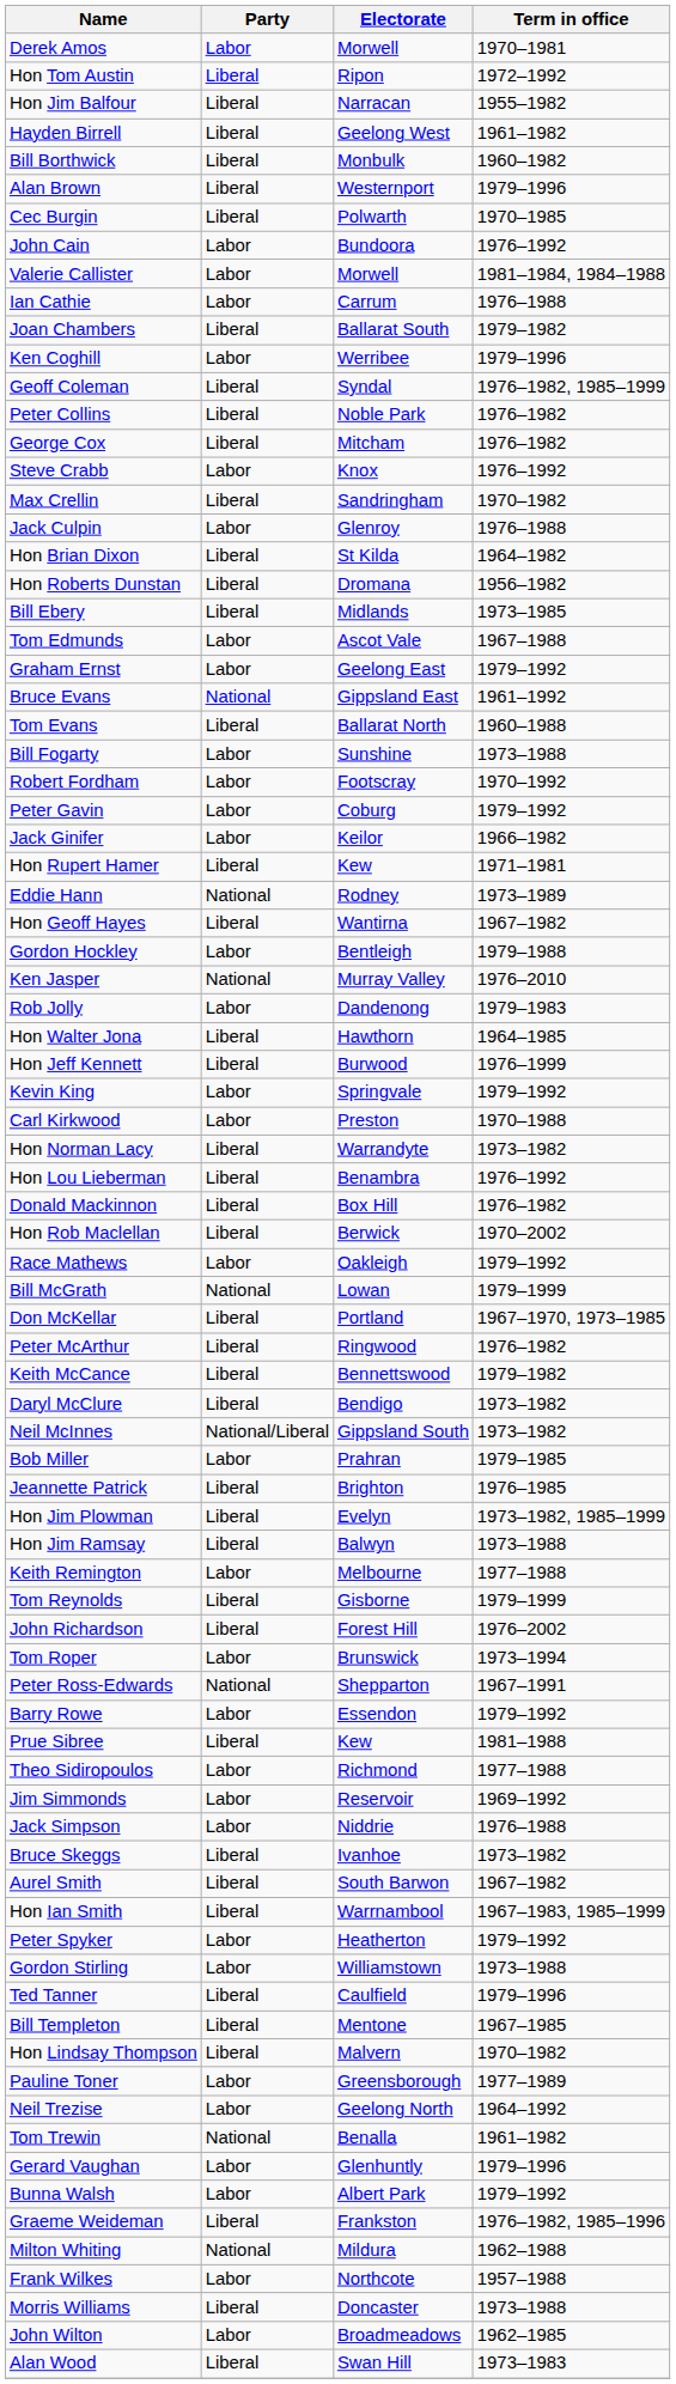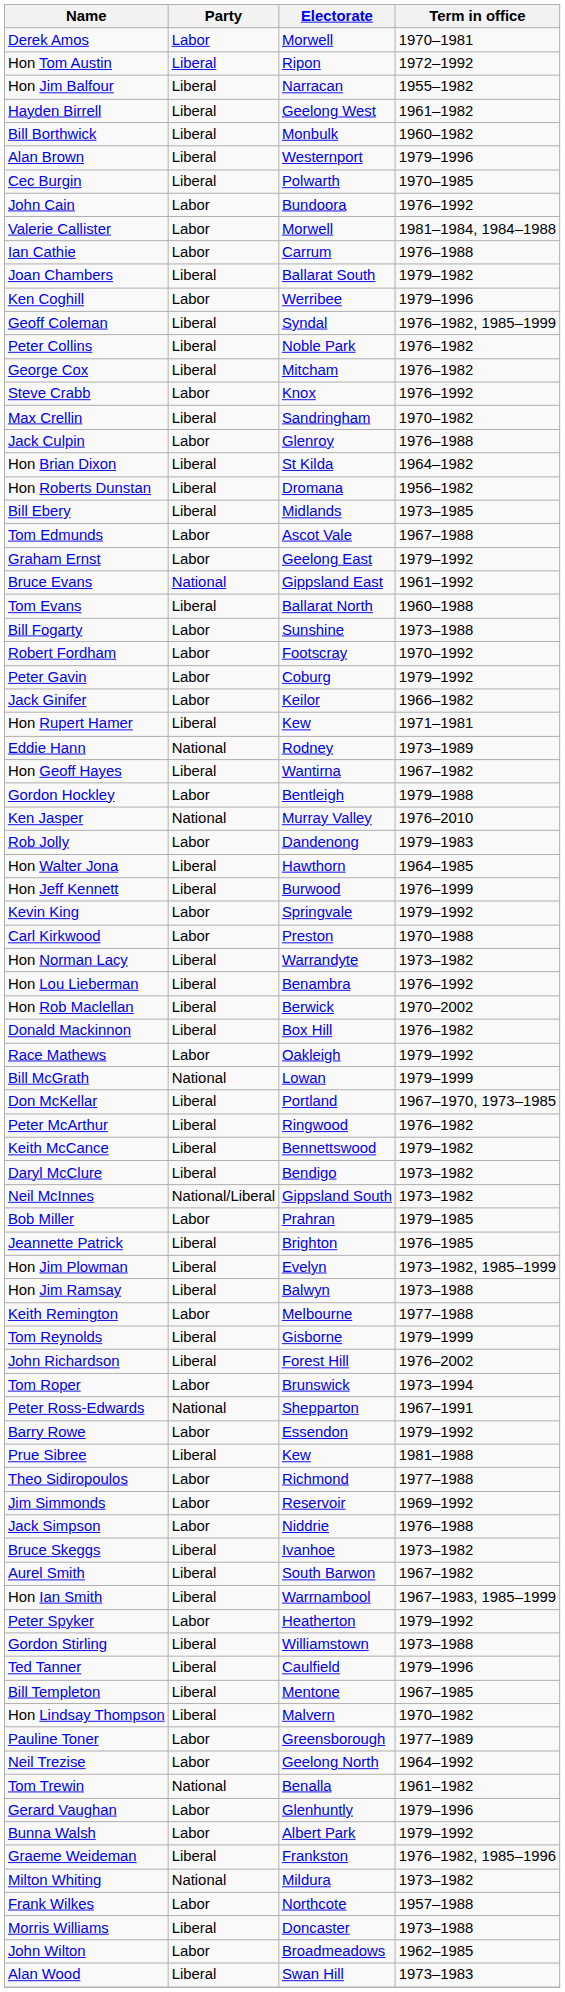 <table class="wikitable sortable">
 <tr>
 <th><strong>Name</strong></th>
 <th><strong>Party</strong></th>
 <th><strong><a href='#'>Electorate</a></strong></th>
 <th><strong>Term in office</strong></th>
 </tr>
 <tr>
 <td><a href='#'>Derek Amos</a> </td>
 <td><a href='#'>Labor</a></td>
 <td><a href='#'>Morwell</a></td>
 <td>1970–1981</td>
 </tr>
 <tr>
 <td>Hon <a href='#'>Tom Austin</a></td>
 <td><a href='#'>Liberal</a></td>
 <td><a href='#'>Ripon</a></td>
 <td>1972–1992</td>
 </tr>
 <tr>
 <td>Hon <a href='#'>Jim Balfour</a></td>
 <td>Liberal</td>
 <td><a href='#'>Narracan</a></td>
 <td>1955–1982</td>
 </tr>
 <tr>
 <td><a href='#'>Hayden Birrell</a></td>
 <td>Liberal</td>
 <td><a href='#'>Geelong West</a></td>
 <td>1961–1982</td>
 </tr>
 <tr>
 <td><a href='#'>Bill Borthwick</a></td>
 <td>Liberal</td>
 <td><a href='#'>Monbulk</a></td>
 <td>1960–1982</td>
 </tr>
 <tr>
 <td><a href='#'>Alan Brown</a></td>
 <td>Liberal</td>
 <td><a href='#'>Westernport</a></td>
 <td>1979–1996</td>
 </tr>
 <tr>
 <td><a href='#'>Cec Burgin</a></td>
 <td>Liberal</td>
 <td><a href='#'>Polwarth</a></td>
 <td>1970–1985</td>
 </tr>
 <tr>
 <td><a href='#'>John Cain</a></td>
 <td>Labor</td>
 <td><a href='#'>Bundoora</a></td>
 <td>1976–1992</td>
 </tr>
 <tr>
 <td><a href='#'>Valerie Callister</a> </td>
 <td>Labor</td>
 <td><a href='#'>Morwell</a></td>
 <td>1981–1984, 1984–1988</td>
 </tr>
 <tr>
 <td><a href='#'>Ian Cathie</a></td>
 <td>Labor</td>
 <td><a href='#'>Carrum</a></td>
 <td>1976–1988</td>
 </tr>
 <tr>
 <td><a href='#'>Joan Chambers</a></td>
 <td>Liberal</td>
 <td><a href='#'>Ballarat South</a></td>
 <td>1979–1982</td>
 </tr>
 <tr>
 <td><a href='#'>Ken Coghill</a></td>
 <td>Labor</td>
 <td><a href='#'>Werribee</a></td>
 <td>1979–1996</td>
 </tr>
 <tr>
 <td><a href='#'>Geoff Coleman</a></td>
 <td>Liberal</td>
 <td><a href='#'>Syndal</a></td>
 <td>1976–1982, 1985–1999</td>
 </tr>
 <tr>
 <td><a href='#'>Peter Collins</a></td>
 <td>Liberal</td>
 <td><a href='#'>Noble Park</a></td>
 <td>1976–1982</td>
 </tr>
 <tr>
 <td><a href='#'>George Cox</a></td>
 <td>Liberal</td>
 <td><a href='#'>Mitcham</a></td>
 <td>1976–1982</td>
 </tr>
 <tr>
 <td><a href='#'>Steve Crabb</a></td>
 <td>Labor</td>
 <td><a href='#'>Knox</a></td>
 <td>1976–1992</td>
 </tr>
 <tr>
 <td><a href='#'>Max Crellin</a></td>
 <td>Liberal</td>
 <td><a href='#'>Sandringham</a></td>
 <td>1970–1982</td>
 </tr>
 <tr>
 <td><a href='#'>Jack Culpin</a></td>
 <td>Labor</td>
 <td><a href='#'>Glenroy</a></td>
 <td>1976–1988</td>
 </tr>
 <tr>
 <td>Hon <a href='#'>Brian Dixon</a></td>
 <td>Liberal</td>
 <td><a href='#'>St Kilda</a></td>
 <td>1964–1982</td>
 </tr>
 <tr>
 <td>Hon <a href='#'>Roberts Dunstan</a></td>
 <td>Liberal</td>
 <td><a href='#'>Dromana</a></td>
 <td>1956–1982</td>
 </tr>
 <tr>
 <td><a href='#'>Bill Ebery</a></td>
 <td>Liberal</td>
 <td><a href='#'>Midlands</a></td>
 <td>1973–1985</td>
 </tr>
 <tr>
 <td><a href='#'>Tom Edmunds</a></td>
 <td>Labor</td>
 <td><a href='#'>Ascot Vale</a></td>
 <td>1967–1988</td>
 </tr>
 <tr>
 <td><a href='#'>Graham Ernst</a></td>
 <td>Labor</td>
 <td><a href='#'>Geelong East</a></td>
 <td>1979–1992</td>
 </tr>
 <tr>
 <td><a href='#'>Bruce Evans</a></td>
 <td><a href='#'>National</a></td>
 <td><a href='#'>Gippsland East</a></td>
 <td>1961–1992</td>
 </tr>
 <tr>
 <td><a href='#'>Tom Evans</a></td>
 <td>Liberal</td>
 <td><a href='#'>Ballarat North</a></td>
 <td>1960–1988</td>
 </tr>
 <tr>
 <td><a href='#'>Bill Fogarty</a></td>
 <td>Labor</td>
 <td><a href='#'>Sunshine</a></td>
 <td>1973–1988</td>
 </tr>
 <tr>
 <td><a href='#'>Robert Fordham</a></td>
 <td>Labor</td>
 <td><a href='#'>Footscray</a></td>
 <td>1970–1992</td>
 </tr>
 <tr>
 <td><a href='#'>Peter Gavin</a></td>
 <td>Labor</td>
 <td><a href='#'>Coburg</a></td>
 <td>1979–1992</td>
 </tr>
 <tr>
 <td><a href='#'>Jack Ginifer</a></td>
 <td>Labor</td>
 <td><a href='#'>Keilor</a></td>
 <td>1966–1982</td>
 </tr>
 <tr>
 <td>Hon <a href='#'>Rupert Hamer</a> </td>
 <td>Liberal</td>
 <td><a href='#'>Kew</a></td>
 <td>1971–1981</td>
 </tr>
 <tr>
 <td><a href='#'>Eddie Hann</a></td>
 <td>National</td>
 <td><a href='#'>Rodney</a></td>
 <td>1973–1989</td>
 </tr>
 <tr>
 <td>Hon <a href='#'>Geoff Hayes</a></td>
 <td>Liberal</td>
 <td><a href='#'>Wantirna</a></td>
 <td>1967–1982</td>
 </tr>
 <tr>
 <td><a href='#'>Gordon Hockley</a></td>
 <td>Labor</td>
 <td><a href='#'>Bentleigh</a></td>
 <td>1979–1988</td>
 </tr>
 <tr>
 <td><a href='#'>Ken Jasper</a></td>
 <td>National</td>
 <td><a href='#'>Murray Valley</a></td>
 <td>1976–2010</td>
 </tr>
 <tr>
 <td><a href='#'>Rob Jolly</a></td>
 <td>Labor</td>
 <td><a href='#'>Dandenong</a></td>
 <td>1979–1983</td>
 </tr>
 <tr>
 <td>Hon <a href='#'>Walter Jona</a></td>
 <td>Liberal</td>
 <td><a href='#'>Hawthorn</a></td>
 <td>1964–1985</td>
 </tr>
 <tr>
 <td>Hon <a href='#'>Jeff Kennett</a></td>
 <td>Liberal</td>
 <td><a href='#'>Burwood</a></td>
 <td>1976–1999</td>
 </tr>
 <tr>
 <td><a href='#'>Kevin King</a></td>
 <td>Labor</td>
 <td><a href='#'>Springvale</a></td>
 <td>1979–1992</td>
 </tr>
 <tr>
 <td><a href='#'>Carl Kirkwood</a></td>
 <td>Labor</td>
 <td><a href='#'>Preston</a></td>
 <td>1970–1988</td>
 </tr>
 <tr>
 <td>Hon <a href='#'>Norman Lacy</a></td>
 <td>Liberal</td>
 <td><a href='#'>Warrandyte</a></td>
 <td>1973–1982</td>
 </tr>
 <tr>
 <td>Hon <a href='#'>Lou Lieberman</a></td>
 <td>Liberal</td>
 <td><a href='#'>Benambra</a></td>
 <td>1976–1992</td>
 </tr>
 <tr>
+<td>Hon <a href='#'>Rob Maclellan</a></td>
+<td>Liberal</td>
+<td><a href='#'>Berwick</a></td>
+<td>1970–2002</td>
+</tr>
+<tr>
 <td><a href='#'>Donald Mackinnon</a></td>
 <td>Liberal</td>
 <td><a href='#'>Box Hill</a></td>
 <td>1976–1982</td>
-</tr>
-<tr>
-<td>Hon <a href='#'>Rob Maclellan</a></td>
-<td>Liberal</td>
-<td><a href='#'>Berwick</a></td>
-<td>1970–2002</td>
 </tr>
 <tr>
 <td><a href='#'>Race Mathews</a></td>
 <td>Labor</td>
 <td><a href='#'>Oakleigh</a></td>
 <td>1979–1992</td>
 </tr>
 <tr>
 <td><a href='#'>Bill McGrath</a></td>
 <td>National</td>
 <td><a href='#'>Lowan</a></td>
 <td>1979–1999</td>
 </tr>
 <tr>
 <td><a href='#'>Don McKellar</a></td>
 <td>Liberal</td>
 <td><a href='#'>Portland</a></td>
 <td>1967–1970, 1973–1985</td>
 </tr>
 <tr>
 <td><a href='#'>Peter McArthur</a></td>
 <td>Liberal</td>
 <td><a href='#'>Ringwood</a></td>
 <td>1976–1982</td>
 </tr>
 <tr>
 <td><a href='#'>Keith McCance</a></td>
 <td>Liberal</td>
 <td><a href='#'>Bennettswood</a></td>
 <td>1979–1982</td>
 </tr>
 <tr>
 <td><a href='#'>Daryl McClure</a></td>
 <td>Liberal</td>
 <td><a href='#'>Bendigo</a></td>
 <td>1973–1982</td>
 </tr>
 <tr>
 <td><a href='#'>Neil McInnes</a></td>
 <td>National/Liberal </td>
 <td><a href='#'>Gippsland South</a></td>
 <td>1973–1982</td>
 </tr>
 <tr>
 <td><a href='#'>Bob Miller</a></td>
 <td>Labor</td>
 <td><a href='#'>Prahran</a></td>
 <td>1979–1985</td>
 </tr>
 <tr>
 <td><a href='#'>Jeannette Patrick</a></td>
 <td>Liberal</td>
 <td><a href='#'>Brighton</a></td>
 <td>1976–1985</td>
 </tr>
 <tr>
 <td>Hon <a href='#'>Jim Plowman</a></td>
 <td>Liberal</td>
 <td><a href='#'>Evelyn</a></td>
 <td>1973–1982, 1985–1999</td>
 </tr>
 <tr>
 <td>Hon <a href='#'>Jim Ramsay</a></td>
 <td>Liberal</td>
 <td><a href='#'>Balwyn</a></td>
 <td>1973–1988</td>
 </tr>
 <tr>
 <td><a href='#'>Keith Remington</a></td>
 <td>Labor</td>
 <td><a href='#'>Melbourne</a></td>
 <td>1977–1988</td>
 </tr>
 <tr>
 <td><a href='#'>Tom Reynolds</a></td>
 <td>Liberal</td>
 <td><a href='#'>Gisborne</a></td>
 <td>1979–1999</td>
 </tr>
 <tr>
 <td><a href='#'>John Richardson</a></td>
 <td>Liberal</td>
 <td><a href='#'>Forest Hill</a></td>
 <td>1976–2002</td>
 </tr>
 <tr>
 <td><a href='#'>Tom Roper</a></td>
 <td>Labor</td>
 <td><a href='#'>Brunswick</a></td>
 <td>1973–1994</td>
 </tr>
 <tr>
 <td><a href='#'>Peter Ross-Edwards</a></td>
 <td>National</td>
 <td><a href='#'>Shepparton</a></td>
 <td>1967–1991</td>
 </tr>
 <tr>
 <td><a href='#'>Barry Rowe</a></td>
 <td>Labor</td>
 <td><a href='#'>Essendon</a></td>
 <td>1979–1992</td>
 </tr>
 <tr>
 <td><a href='#'>Prue Sibree</a> </td>
 <td>Liberal</td>
 <td><a href='#'>Kew</a></td>
 <td>1981–1988</td>
 </tr>
 <tr>
 <td><a href='#'>Theo Sidiropoulos</a></td>
 <td>Labor</td>
 <td><a href='#'>Richmond</a></td>
 <td>1977–1988</td>
 </tr>
 <tr>
 <td><a href='#'>Jim Simmonds</a></td>
 <td>Labor</td>
 <td><a href='#'>Reservoir</a></td>
 <td>1969–1992</td>
 </tr>
 <tr>
 <td><a href='#'>Jack Simpson</a></td>
 <td>Labor</td>
 <td><a href='#'>Niddrie</a></td>
 <td>1976–1988</td>
 </tr>
 <tr>
 <td><a href='#'>Bruce Skeggs</a></td>
 <td>Liberal</td>
 <td><a href='#'>Ivanhoe</a></td>
 <td>1973–1982</td>
 </tr>
 <tr>
 <td><a href='#'>Aurel Smith</a></td>
 <td>Liberal</td>
 <td><a href='#'>South Barwon</a></td>
 <td>1967–1982</td>
 </tr>
 <tr>
 <td>Hon <a href='#'>Ian Smith</a></td>
 <td>Liberal</td>
 <td><a href='#'>Warrnambool</a></td>
 <td>1967–1983, 1985–1999</td>
 </tr>
 <tr>
 <td><a href='#'>Peter Spyker</a></td>
 <td>Labor</td>
 <td><a href='#'>Heatherton</a></td>
 <td>1979–1992</td>
 </tr>
 <tr>
 <td><a href='#'>Gordon Stirling</a></td>
-<td>Labor</td>
+<td>Liberal</td>
 <td><a href='#'>Williamstown</a></td>
 <td>1973–1988</td>
 </tr>
 <tr>
 <td><a href='#'>Ted Tanner</a></td>
 <td>Liberal</td>
 <td><a href='#'>Caulfield</a></td>
 <td>1979–1996</td>
 </tr>
 <tr>
 <td><a href='#'>Bill Templeton</a></td>
 <td>Liberal</td>
 <td><a href='#'>Mentone</a></td>
 <td>1967–1985</td>
 </tr>
 <tr>
 <td>Hon <a href='#'>Lindsay Thompson</a></td>
 <td>Liberal</td>
 <td><a href='#'>Malvern</a></td>
 <td>1970–1982</td>
 </tr>
 <tr>
 <td><a href='#'>Pauline Toner</a></td>
 <td>Labor</td>
 <td><a href='#'>Greensborough</a></td>
 <td>1977–1989</td>
 </tr>
 <tr>
 <td><a href='#'>Neil Trezise</a></td>
 <td>Labor</td>
 <td><a href='#'>Geelong North</a></td>
 <td>1964–1992</td>
 </tr>
 <tr>
 <td><a href='#'>Tom Trewin</a></td>
 <td>National</td>
 <td><a href='#'>Benalla</a></td>
 <td>1961–1982</td>
 </tr>
 <tr>
 <td><a href='#'>Gerard Vaughan</a></td>
 <td>Labor</td>
 <td><a href='#'>Glenhuntly</a></td>
 <td>1979–1996</td>
 </tr>
 <tr>
 <td><a href='#'>Bunna Walsh</a></td>
 <td>Labor</td>
 <td><a href='#'>Albert Park</a></td>
 <td>1979–1992</td>
 </tr>
 <tr>
 <td><a href='#'>Graeme Weideman</a></td>
 <td>Liberal</td>
 <td><a href='#'>Frankston</a></td>
 <td>1976–1982, 1985–1996</td>
 </tr>
 <tr>
 <td><a href='#'>Milton Whiting</a></td>
 <td>National</td>
 <td><a href='#'>Mildura</a></td>
-<td>1962–1988</td>
+<td>1973–1982</td>
 </tr>
 <tr>
 <td><a href='#'>Frank Wilkes</a></td>
 <td>Labor</td>
 <td><a href='#'>Northcote</a></td>
 <td>1957–1988</td>
 </tr>
 <tr>
 <td><a href='#'>Morris Williams</a></td>
 <td>Liberal</td>
 <td><a href='#'>Doncaster</a></td>
 <td>1973–1988</td>
 </tr>
 <tr>
 <td><a href='#'>John Wilton</a></td>
 <td>Labor</td>
 <td><a href='#'>Broadmeadows</a></td>
 <td>1962–1985</td>
 </tr>
 <tr>
 <td><a href='#'>Alan Wood</a></td>
 <td>Liberal</td>
 <td><a href='#'>Swan Hill</a></td>
 <td>1973–1983</td>
 </tr>
 <tr>
 </tr>
 </table>
